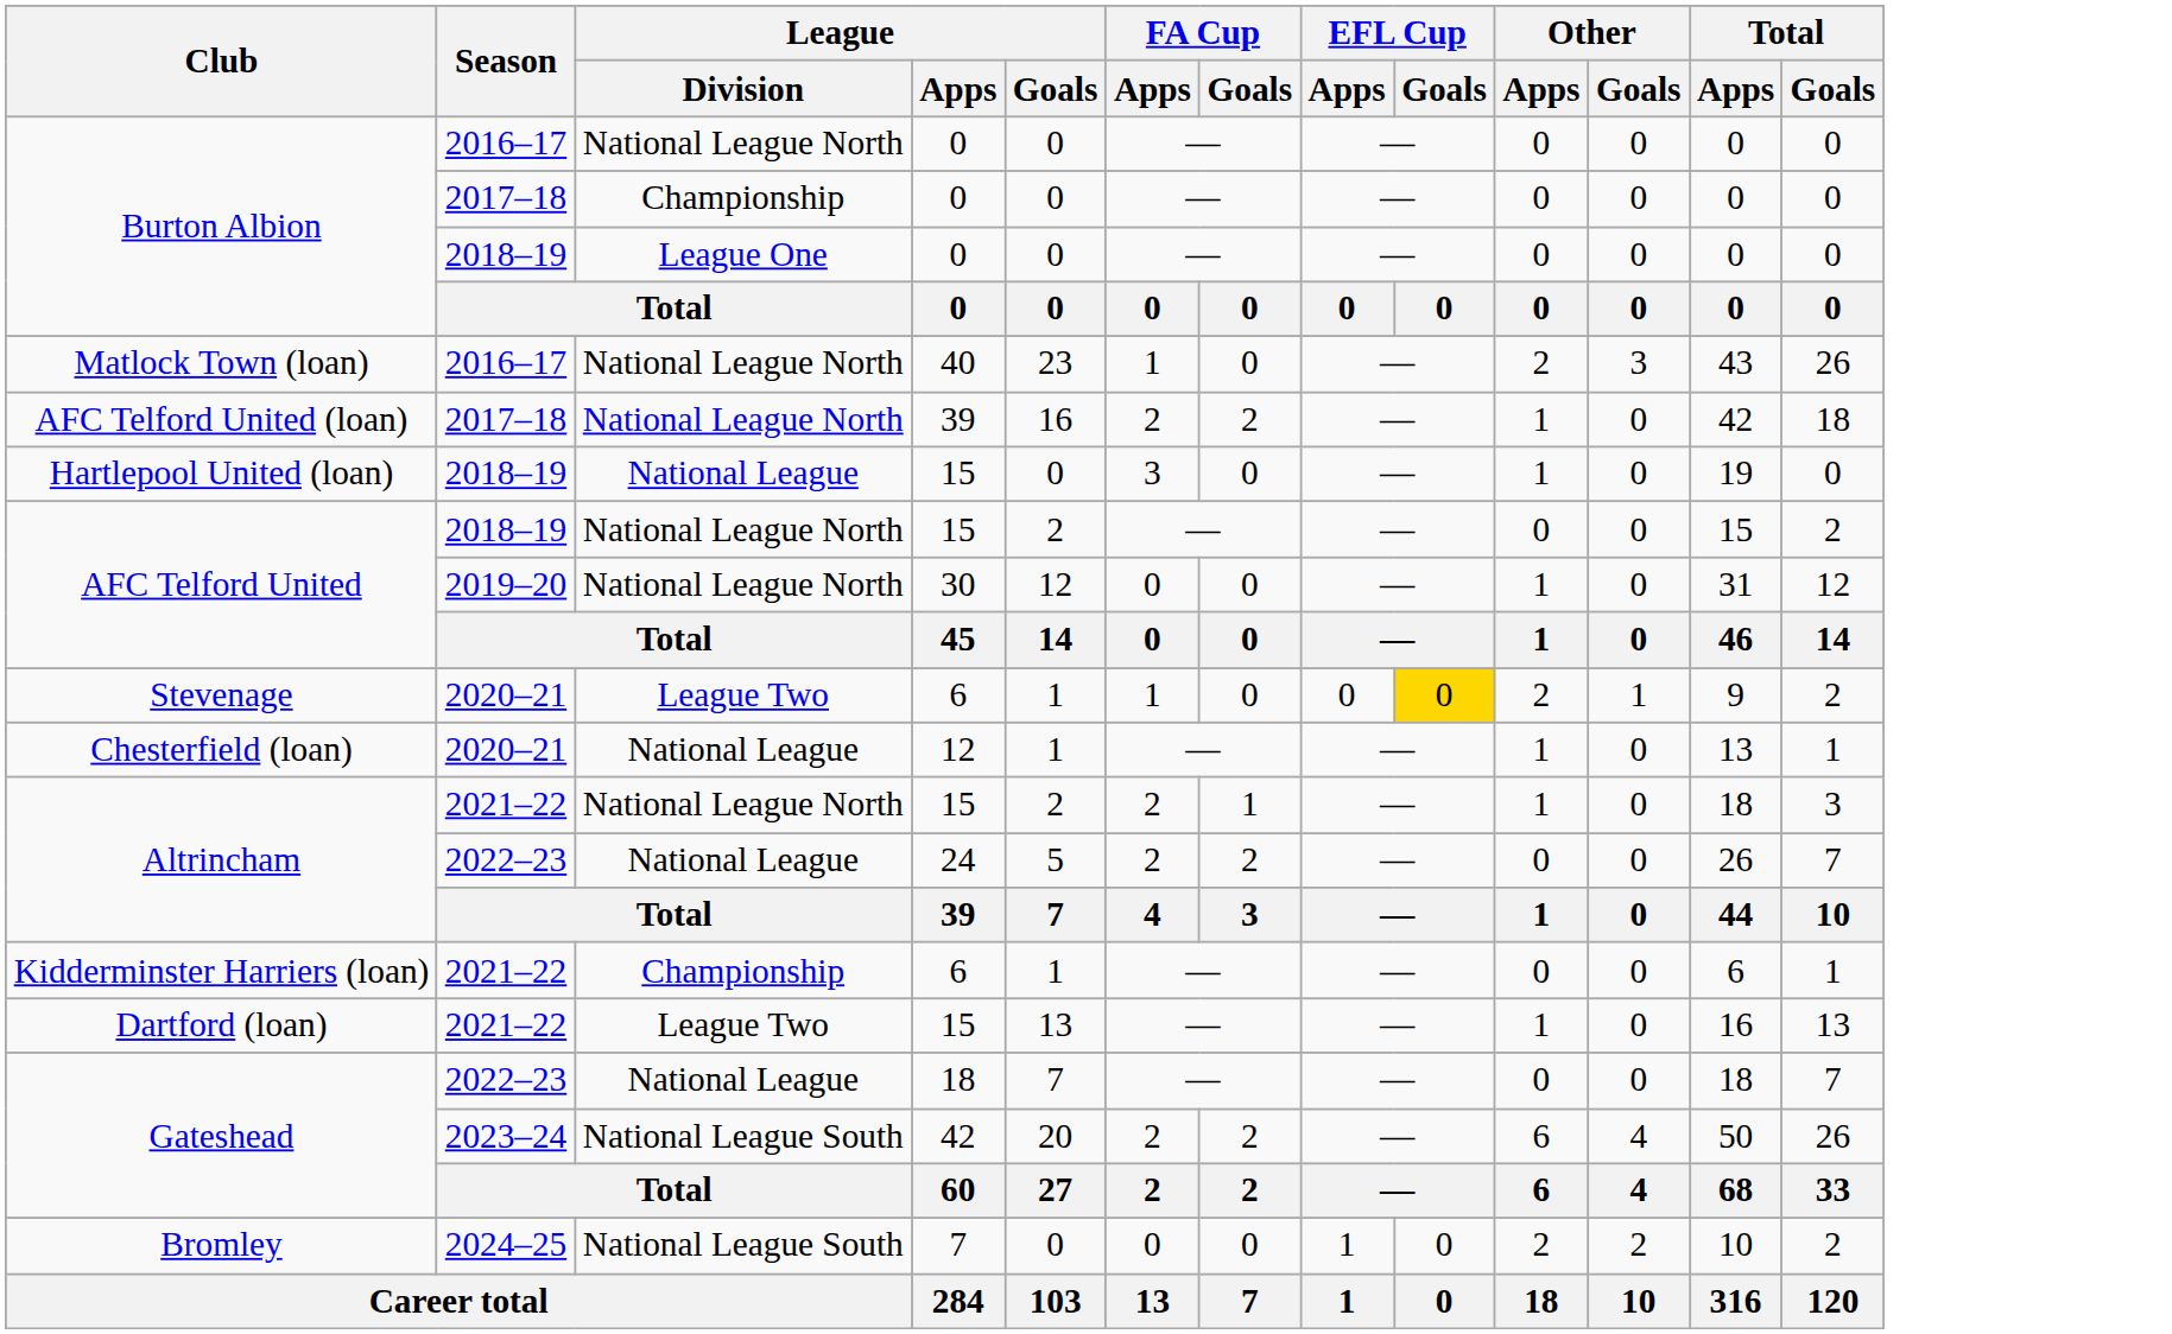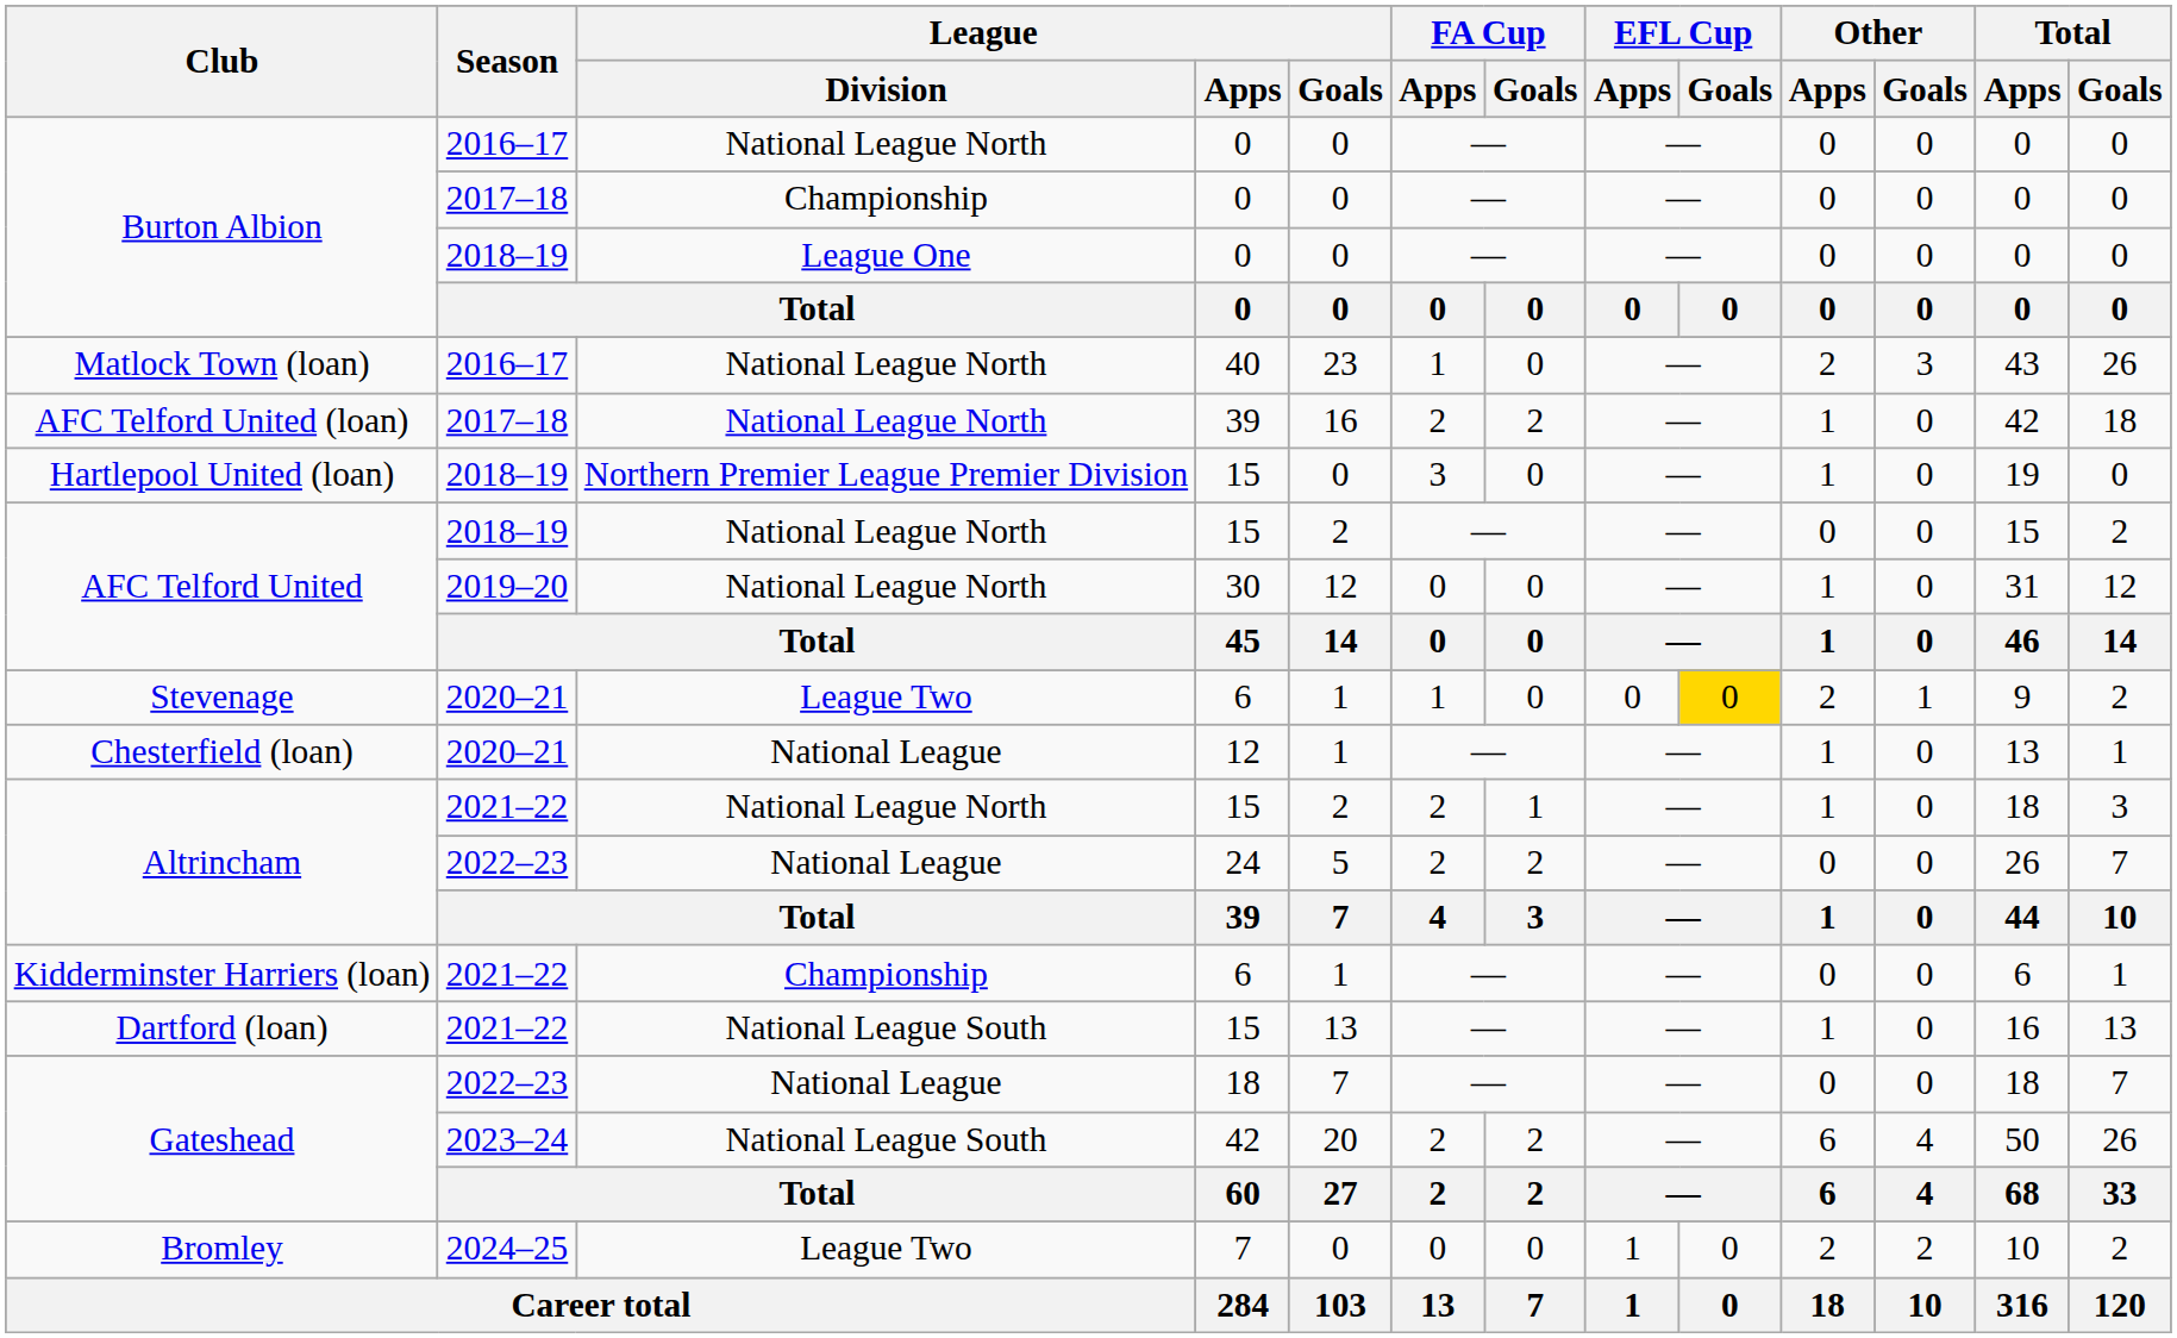 <table class="wikitable" style="text-align: center;">
 <tr>
 <th rowspan="2">Club</th>
 <th rowspan="2">Season</th>
 <th colspan="3">League</th>
 <th colspan="2"><a href='#'>FA Cup</a></th>
 <th colspan="2"><a href='#'>EFL Cup</a></th>
 <th colspan="2">Other</th>
 <th colspan="2">Total</th>
 </tr>
 <tr>
 <th>Division</th>
 <th>Apps</th>
 <th>Goals</th>
 <th>Apps</th>
 <th>Goals</th>
 <th>Apps</th>
 <th>Goals</th>
 <th>Apps</th>
 <th>Goals</th>
 <th>Apps</th>
 <th>Goals</th>
 </tr>
 <tr>
 <td rowspan="4"><a href='#'>Burton Albion</a></td>
 <td><a href='#'>2016–17</a></td>
 <td>National League North</td>
 <td>0</td>
 <td>0</td>
 <td colspan="2">—</td>
 <td colspan="2">—</td>
 <td>0</td>
 <td>0</td>
 <td>0</td>
 <td>0</td>
 </tr>
 <tr>
 <td><a href='#'>2017–18</a></td>
 <td>Championship</td>
 <td>0</td>
 <td>0</td>
 <td colspan="2">—</td>
 <td colspan="2">—</td>
 <td>0</td>
 <td>0</td>
 <td>0</td>
 <td>0</td>
 </tr>
 <tr>
 <td><a href='#'>2018–19</a></td>
 <td><a href='#'>League One</a></td>
 <td>0</td>
 <td>0</td>
 <td colspan="2">—</td>
 <td colspan="2">—</td>
 <td>0</td>
 <td>0</td>
 <td>0</td>
 <td>0</td>
 </tr>
 <tr>
 <th colspan="2">Total</th>
 <th>0</th>
 <th>0</th>
 <th>0</th>
 <th>0</th>
 <th>0</th>
 <th>0</th>
 <th>0</th>
 <th>0</th>
 <th>0</th>
 <th>0</th>
 </tr>
 <tr>
 <td><a href='#'>Matlock Town</a> (loan)</td>
 <td><a href='#'>2016–17</a></td>
 <td>National League North</td>
 <td>40</td>
 <td>23</td>
 <td>1</td>
 <td>0</td>
 <td colspan="2">—</td>
 <td>2</td>
 <td>3</td>
 <td>43</td>
 <td>26</td>
 </tr>
 <tr>
 <td rowspan="1"><a href='#'>AFC Telford United</a> (loan)</td>
 <td><a href='#'>2017–18</a></td>
 <td><a href='#'>National League North</a></td>
 <td>39</td>
 <td>16</td>
 <td>2</td>
 <td>2</td>
 <td colspan="2">—</td>
 <td>1</td>
 <td>0</td>
 <td>42</td>
 <td>18</td>
 </tr>
 <tr>
 <td rowspan="1"><a href='#'>Hartlepool United</a> (loan)</td>
 <td><a href='#'>2018–19</a></td>
-<td><a href='#'>National League</a></td>
+<td><a href='#'>Northern Premier League Premier Division</a></td>
 <td>15</td>
 <td>0</td>
 <td>3</td>
 <td>0</td>
 <td colspan="2">—</td>
 <td>1</td>
 <td>0</td>
 <td>19</td>
 <td>0</td>
 </tr>
 <tr>
 <td rowspan="3"><a href='#'>AFC Telford United</a></td>
 <td><a href='#'>2018–19</a></td>
 <td>National League North</td>
 <td>15</td>
 <td>2</td>
 <td colspan="2">—</td>
 <td colspan="2">—</td>
 <td>0</td>
 <td>0</td>
 <td>15</td>
 <td>2</td>
 </tr>
 <tr>
 <td><a href='#'>2019–20</a></td>
 <td>National League North</td>
 <td>30</td>
 <td>12</td>
 <td>0</td>
 <td>0</td>
 <td colspan="2">—</td>
 <td>1</td>
 <td>0</td>
 <td>31</td>
 <td>12</td>
 </tr>
 <tr>
 <th colspan="2">Total</th>
 <th>45</th>
 <th>14</th>
 <th>0</th>
 <th>0</th>
 <th colspan="2">—</th>
 <th>1</th>
 <th>0</th>
 <th>46</th>
 <th>14</th>
 </tr>
 <tr>
 <td><a href='#'>Stevenage</a></td>
 <td><a href='#'>2020–21</a></td>
 <td><a href='#'>League Two</a></td>
 <td>6</td>
 <td>1</td>
 <td>1</td>
 <td>0</td>
 <td>0</td>
 <td style="background: gold;">0</td>
 <td>2</td>
 <td>1</td>
 <td>9</td>
 <td>2</td>
 </tr>
 <tr>
 <td><a href='#'>Chesterfield</a> (loan)</td>
 <td><a href='#'>2020–21</a></td>
 <td>National League</td>
 <td>12</td>
 <td>1</td>
 <td colspan="2">—</td>
 <td colspan="2">—</td>
 <td>1</td>
 <td>0</td>
 <td>13</td>
 <td>1</td>
 </tr>
 <tr>
 <td rowspan="3"><a href='#'>Altrincham</a></td>
 <td><a href='#'>2021–22</a></td>
 <td>National League North</td>
 <td>15</td>
 <td>2</td>
 <td>2</td>
 <td>1</td>
 <td colspan="2">—</td>
 <td>1</td>
 <td>0</td>
 <td>18</td>
 <td>3</td>
 </tr>
 <tr>
 <td><a href='#'>2022–23</a></td>
 <td>National League</td>
 <td>24</td>
 <td>5</td>
 <td>2</td>
 <td>2</td>
 <td colspan="2">—</td>
 <td>0</td>
 <td>0</td>
 <td>26</td>
 <td>7</td>
 </tr>
 <tr>
 <th colspan="2">Total</th>
 <th>39</th>
 <th>7</th>
 <th>4</th>
 <th>3</th>
 <th colspan="2">—</th>
 <th>1</th>
 <th>0</th>
 <th>44</th>
 <th>10</th>
 </tr>
 <tr>
 <td><a href='#'>Kidderminster Harriers</a> (loan)</td>
 <td><a href='#'>2021–22</a></td>
 <td><a href='#'>Championship</a></td>
 <td>6</td>
 <td>1</td>
 <td colspan="2">—</td>
 <td colspan="2">—</td>
 <td>0</td>
 <td>0</td>
 <td>6</td>
 <td>1</td>
 </tr>
 <tr>
 <td><a href='#'>Dartford</a> (loan)</td>
 <td><a href='#'>2021–22</a></td>
-<td>League Two</td>
+<td>National League South</td>
 <td>15</td>
 <td>13</td>
 <td colspan="2">—</td>
 <td colspan="2">—</td>
 <td>1</td>
 <td>0</td>
 <td>16</td>
 <td>13</td>
 </tr>
 <tr>
 <td rowspan="3"><a href='#'>Gateshead</a></td>
 <td><a href='#'>2022–23</a></td>
 <td>National League</td>
 <td>18</td>
 <td>7</td>
 <td colspan="2">—</td>
 <td colspan="2">—</td>
 <td>0</td>
 <td>0</td>
 <td>18</td>
 <td>7</td>
 </tr>
 <tr>
 <td><a href='#'>2023–24</a></td>
 <td>National League South</td>
 <td>42</td>
 <td>20</td>
 <td>2</td>
 <td>2</td>
 <td colspan="2">—</td>
 <td>6</td>
 <td>4</td>
 <td>50</td>
 <td>26</td>
 </tr>
 <tr>
 <th colspan=2>Total</th>
 <th>60</th>
 <th>27</th>
 <th>2</th>
 <th>2</th>
 <th colspan="2">—</th>
 <th>6</th>
 <th>4</th>
 <th>68</th>
 <th>33</th>
 </tr>
 <tr>
 <td><a href='#'>Bromley</a></td>
 <td><a href='#'>2024–25</a></td>
-<td>National League South</td>
+<td>League Two</td>
 <td>7</td>
 <td>0</td>
 <td>0</td>
 <td>0</td>
 <td>1</td>
 <td>0</td>
 <td>2</td>
 <td>2</td>
 <td>10</td>
 <td>2</td>
 </tr>
 <tr>
 <th colspan=3>Career total</th>
 <th>284</th>
 <th>103</th>
 <th>13</th>
 <th>7</th>
 <th>1</th>
 <th>0</th>
 <th>18</th>
 <th>10</th>
 <th>316</th>
 <th>120</th>
 </tr>
 </table>
